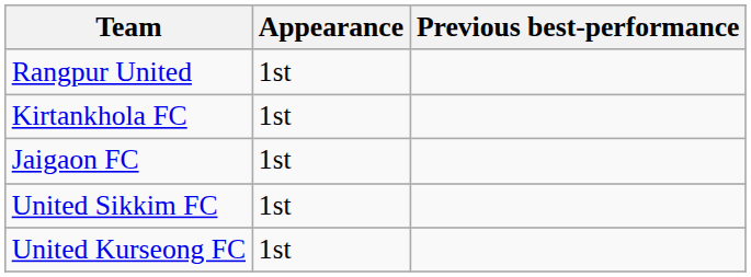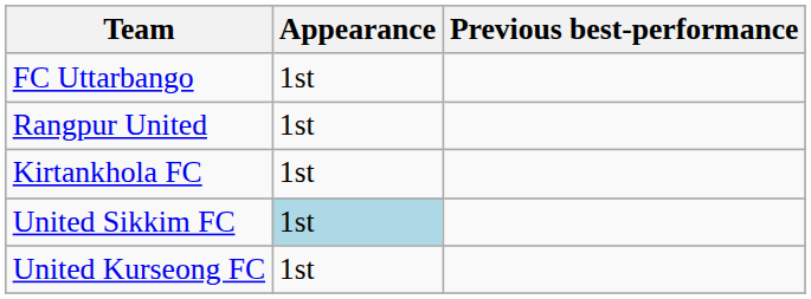 <table class="wikitable sortable">
 <tr>
 <th>Team</th>
 <th>Appearance</th>
 <th>Previous best-performance</th>
+</tr>
+<tr>
+<td> <a href='#'>FC Uttarbango</a></td>
+<td>1st</td>
+<td></td>
 </tr>
 <tr>
 <td> <a href='#'>Rangpur United</a></td>
 <td>1st</td>
 <td></td>
 </tr>
 <tr>
 <td> <a href='#'>Kirtankhola FC</a></td>
 <td>1st</td>
 <td></td>
 </tr>
 <tr>
-<td> <a href='#'>Jaigaon FC</a></td>
-<td>1st</td>
-<td></td>
-</tr>
-<tr>
 <td> <a href='#'>United Sikkim FC</a></td>
-<td>1st</td>
+<td style="background: lightblue;">1st</td>
 <td></td>
 </tr>
 <tr>
 <td> <a href='#'>United Kurseong FC</a></td>
 <td>1st</td>
 <td></td>
 </tr>
 </table>
